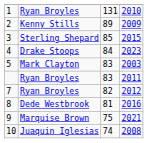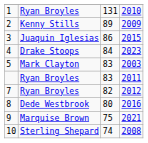 <table class="wikitable">
 <tr>
 </tr>
 <tr>
 <td>1</td>
 <td><a href='#'>Ryan Broyles</a></td>
 <td>131</td>
 <td><a href='#'>2010</a></td>
 </tr>
 <tr>
 <td>2</td>
 <td><a href='#'>Kenny Stills</a></td>
 <td>89</td>
 <td><a href='#'>2009</a></td>
 </tr>
 <tr>
 <td>3</td>
-<td><a href='#'>Sterling Shepard</a></td>
-<td>85</td>
+<td><a href='#'>Juaquin Iglesias</a></td>
+<td>86</td>
 <td><a href='#'>2015</a></td>
 </tr>
 <tr>
 <td>4</td>
 <td><a href='#'>Drake Stoops</a></td>
 <td>84</td>
 <td><a href='#'>2023</a></td>
 </tr>
 <tr>
 <td>5</td>
 <td><a href='#'>Mark Clayton</a></td>
 <td>83</td>
 <td><a href='#'>2003</a></td>
 </tr>
 <tr>
 <td></td>
 <td><a href='#'>Ryan Broyles</a></td>
 <td>83</td>
 <td><a href='#'>2011</a></td>
 </tr>
 <tr>
 <td>7</td>
 <td><a href='#'>Ryan Broyles</a></td>
 <td>82</td>
 <td><a href='#'>2012</a></td>
 </tr>
 <tr>
 <td>8</td>
 <td><a href='#'>Dede Westbrook</a></td>
-<td>81</td>
+<td>80</td>
 <td><a href='#'>2016</a></td>
 </tr>
 <tr>
 <td>9</td>
 <td><a href='#'>Marquise Brown</a></td>
 <td>75</td>
 <td><a href='#'>2021</a></td>
 </tr>
 <tr>
 <td>10</td>
-<td><a href='#'>Juaquin Iglesias</a></td>
+<td><a href='#'>Sterling Shepard</a></td>
 <td>74</td>
 <td><a href='#'>2008</a></td>
 </tr>
 </table>
